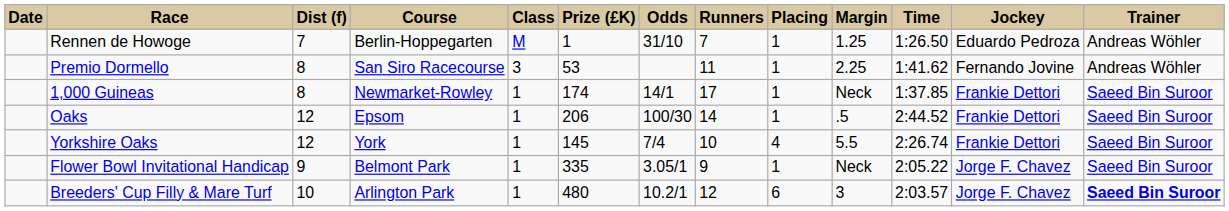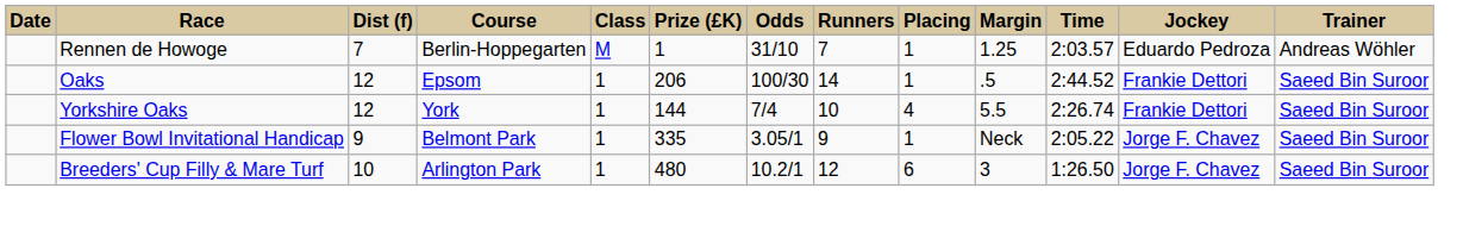 <table class = "wikitable sortable" | border="1" cellpadding="1" style="text-align:centre; margin-left:1em; float:middle; border-collapse: collapse; font-size:85%">
 <tr style="background:#dacaa4; text-align:center;">
 <th style="background:#dacaa4;">Date</th>
 <th style="background:#dacaa4;">Race</th>
 <th style="background:#dacaa4;">Dist (f)</th>
 <th style="background:#dacaa4;">Course</th>
 <th style="background:#dacaa4;">Class</th>
 <th style="background:#dacaa4;">Prize (£K)</th>
 <th style="background:#dacaa4;">Odds</th>
 <th style="background:#dacaa4;">Runners</th>
 <th style="background:#dacaa4;">Placing</th>
 <th style="background:#dacaa4;">Margin</th>
 <th style="background:#dacaa4;">Time</th>
 <th style="background:#dacaa4;">Jockey</th>
 <th style="background:#dacaa4;">Trainer</th>
 </tr>
 <tr>
 <td></td>
 <td>Rennen de Howoge</td>
 <td>7</td>
 <td>Berlin-Hoppegarten</td>
 <td><a href='#'>M</a></td>
 <td>1</td>
 <td>31/10</td>
 <td>7</td>
 <td>1</td>
 <td>1.25</td>
-<td>1:26.50</td>
+<td>2:03.57</td>
 <td>Eduardo Pedroza</td>
 <td>Andreas Wöhler</td>
-</tr>
-<tr>
-<td></td>
-<td><a href='#'>Premio Dormello</a></td>
-<td>8</td>
-<td><a href='#'>San Siro Racecourse</a></td>
-<td>3</td>
-<td>53</td>
-<td></td>
-<td>11</td>
-<td>1</td>
-<td>2.25</td>
-<td>1:41.62</td>
-<td>Fernando Jovine</td>
-<td>Andreas Wöhler</td>
-</tr>
-<tr>
-<td></td>
-<td><a href='#'>1,000 Guineas</a></td>
-<td>8</td>
-<td><a href='#'>Newmarket-Rowley</a></td>
-<td>1</td>
-<td>174</td>
-<td>14/1</td>
-<td>17</td>
-<td>1</td>
-<td>Neck</td>
-<td>1:37.85</td>
-<td><a href='#'>Frankie Dettori</a></td>
-<td><a href='#'>Saeed Bin Suroor</a></td>
 </tr>
 <tr>
 <td></td>
 <td><a href='#'>Oaks</a></td>
 <td>12</td>
 <td><a href='#'>Epsom</a></td>
 <td>1</td>
 <td>206</td>
 <td>100/30</td>
 <td>14</td>
 <td>1</td>
 <td>.5</td>
 <td>2:44.52</td>
 <td><a href='#'>Frankie Dettori</a></td>
 <td><a href='#'>Saeed Bin Suroor</a></td>
 </tr>
 <tr>
 <td></td>
 <td><a href='#'>Yorkshire Oaks</a></td>
 <td>12</td>
 <td><a href='#'>York</a></td>
 <td>1</td>
-<td>145</td>
+<td>144</td>
 <td>7/4</td>
 <td>10</td>
 <td>4</td>
 <td>5.5</td>
 <td>2:26.74</td>
 <td><a href='#'>Frankie Dettori</a></td>
 <td><a href='#'>Saeed Bin Suroor</a></td>
 </tr>
 <tr>
 <td></td>
 <td><a href='#'>Flower Bowl Invitational Handicap</a></td>
 <td>9</td>
 <td><a href='#'>Belmont Park</a></td>
 <td>1</td>
 <td>335</td>
 <td>3.05/1</td>
 <td>9</td>
 <td>1</td>
 <td>Neck</td>
 <td>2:05.22</td>
 <td><a href='#'>Jorge F. Chavez</a></td>
 <td><a href='#'>Saeed Bin Suroor</a></td>
 </tr>
 <tr>
 <td></td>
 <td><a href='#'>Breeders' Cup Filly & Mare Turf</a></td>
 <td>10</td>
 <td><a href='#'>Arlington Park</a></td>
 <td>1</td>
 <td>480</td>
 <td>10.2/1</td>
 <td>12</td>
 <td>6</td>
 <td>3</td>
-<td>2:03.57</td>
+<td>1:26.50</td>
 <td><a href='#'>Jorge F. Chavez</a></td>
-<td><strong><a href='#'>Saeed Bin Suroor</a></strong></td>
+<td><a href='#'>Saeed Bin Suroor</a></td>
 </tr>
 </table>
